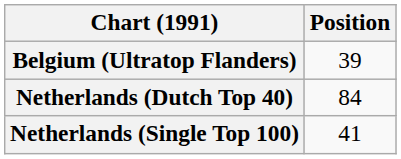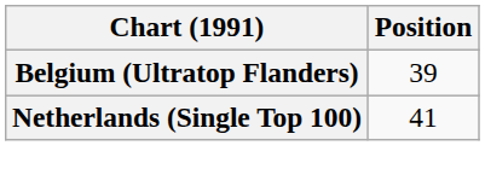 <table class="wikitable sortable plainrowheaders" style="text-align:center">
 <tr>
 <th scope="col">Chart (1991)</th>
 <th scope="col">Position</th>
 </tr>
 <tr>
 <th scope="row">Belgium (Ultratop Flanders)</th>
 <td>39</td>
 </tr>
 <tr>
-<th scope="row">Netherlands (Dutch Top 40)</th>
-<td>84</td>
-</tr>
-<tr>
 <th scope="row">Netherlands (Single Top 100)</th>
 <td>41</td>
 </tr>
 </table>
